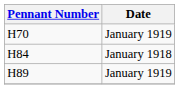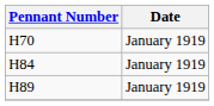 <table class="wikitable" style="text-align:left">
 <tr>
 <th><a href='#'>Pennant Number</a></th>
 <th>Date</th>
 </tr>
 <tr>
 <td>H70</td>
 <td>January 1919</td>
 </tr>
 <tr>
 <td>H84</td>
-<td>January 1918</td>
+<td>January 1919</td>
 </tr>
 <tr>
 <td>H89</td>
 <td>January 1919</td>
 </tr>
 <tr>
 </tr>
 </table>
